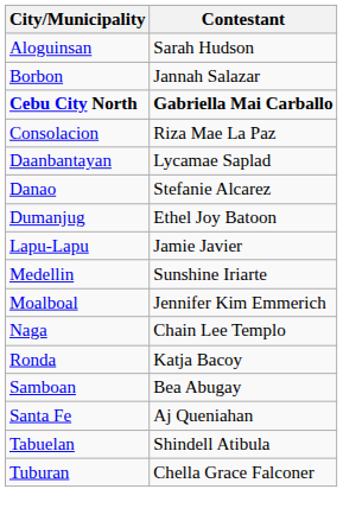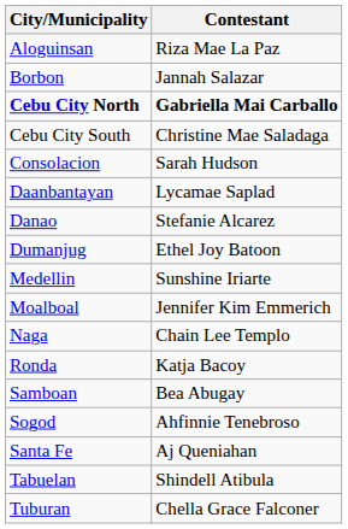 <table class="wikitable sortable">
 <tr>
 <th>City/Municipality</th>
 <th>Contestant</th>
 </tr>
 <tr>
 <td><a href='#'>Aloguinsan</a></td>
-<td>Sarah Hudson</td>
+<td>Riza Mae La Paz</td>
 </tr>
 <tr>
 <td><a href='#'>Borbon</a></td>
 <td>Jannah Salazar</td>
 </tr>
 <tr>
 <td><strong><a href='#'>Cebu City</a> North</strong></td>
 <td><strong>Gabriella Mai Carballo</strong></td>
 </tr>
 <tr>
+<td>Cebu City South</td>
+<td>Christine Mae Saladaga</td>
+</tr>
+<tr>
 <td><a href='#'>Consolacion</a></td>
-<td>Riza Mae La Paz</td>
+<td>Sarah Hudson</td>
 </tr>
 <tr>
 <td><a href='#'>Daanbantayan</a></td>
 <td>Lycamae Saplad</td>
 </tr>
 <tr>
 <td><a href='#'>Danao</a></td>
 <td>Stefanie Alcarez</td>
 </tr>
 <tr>
 <td><a href='#'>Dumanjug</a></td>
 <td>Ethel Joy Batoon</td>
-</tr>
-<tr>
-<td><a href='#'>Lapu-Lapu</a></td>
-<td>Jamie Javier</td>
 </tr>
 <tr>
 <td><a href='#'>Medellin</a></td>
 <td>Sunshine Iriarte</td>
 </tr>
 <tr>
 <td><a href='#'>Moalboal</a></td>
 <td>Jennifer Kim Emmerich</td>
 </tr>
 <tr>
 <td><a href='#'>Naga</a></td>
 <td>Chain Lee Templo</td>
 </tr>
 <tr>
 <td><a href='#'>Ronda</a></td>
 <td>Katja Bacoy</td>
 </tr>
 <tr>
 <td><a href='#'>Samboan</a></td>
 <td>Bea Abugay</td>
 </tr>
 <tr>
+<td><a href='#'>Sogod</a></td>
+<td>Ahfinnie Tenebroso</td>
+</tr>
+<tr>
 <td><a href='#'>Santa Fe</a></td>
 <td>Aj Queniahan</td>
 </tr>
 <tr>
 <td><a href='#'>Tabuelan</a></td>
 <td>Shindell Atibula</td>
 </tr>
 <tr>
 <td><a href='#'>Tuburan</a></td>
 <td>Chella Grace Falconer</td>
 </tr>
 </table>
